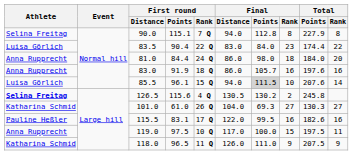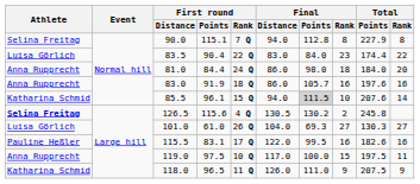 <table class="wikitable" style="font-size:90%">
 <tr>
 <th rowspan=2>Athlete</th>
 <th rowspan=2>Event</th>
 <th colspan=3>First round</th>
 <th colspan=3>Final</th>
 <th colspan=2>Total</th>
 </tr>
 <tr style="font-size:95%">
 <th>Distance</th>
 <th>Points</th>
 <th>Rank</th>
 <th>Distance</th>
 <th>Points</th>
 <th>Rank</th>
 <th>Points</th>
 <th>Rank</th>
 </tr>
 <tr align=center>
 <td align=left><a href='#'>Selina Freitag</a></td>
 <td align=left rowspan=5><a href='#'>Normal hill</a></td>
 <td>90.0</td>
 <td>115.1</td>
 <td>7 <strong>Q</strong></td>
 <td>94.0</td>
 <td>112.8</td>
 <td>8</td>
 <td>227.9</td>
 <td>8</td>
 </tr>
 <tr align=center>
 <td align=left><a href='#'>Luisa Görlich</a></td>
 <td>83.5</td>
 <td>90.4</td>
 <td>22 <strong>Q</strong></td>
 <td>83.0</td>
 <td>84.0</td>
 <td>23</td>
 <td>174.4</td>
 <td>22</td>
 </tr>
 <tr align=center>
 <td align=left><a href='#'>Anna Rupprecht</a></td>
 <td>81.0</td>
 <td>84.4</td>
 <td>24 <strong>Q</strong></td>
 <td>86.0</td>
 <td>98.0</td>
 <td>18</td>
 <td>184.0</td>
 <td>20</td>
 </tr>
 <tr align=center>
 <td align=left><a href='#'>Anna Rupprecht</a></td>
 <td>83.0</td>
 <td>91.9</td>
 <td>18 <strong>Q</strong></td>
 <td>86.0</td>
 <td>105.7</td>
 <td>16</td>
 <td>197.6</td>
 <td>16</td>
 </tr>
 <tr align=center>
-<td align=left><a href='#'>Luisa Görlich</a></td>
+<td align=left><a href='#'>Katharina Schmid</a></td>
 <td>85.5</td>
 <td>96.1</td>
 <td>15 <strong>Q</strong></td>
 <td>94.0</td>
 <td style="background: lightgrey;">111.5</td>
 <td>10</td>
 <td>207.6</td>
 <td>14</td>
 </tr>
 <tr align=center>
 <td align=left><strong><a href='#'>Selina Freitag</a></strong></td>
 <td align=left rowspan=5><a href='#'>Large hill</a></td>
 <td>126.5</td>
 <td>115.6</td>
 <td>4 <strong>Q</strong></td>
 <td>130.5</td>
 <td>130.2</td>
 <td>2</td>
 <td>245.8</td>
 <td></td>
 </tr>
 <tr align=center>
-<td align=left><a href='#'>Katharina Schmid</a></td>
+<td align=left><a href='#'>Luisa Görlich</a></td>
 <td>101.0</td>
 <td>61.0</td>
 <td>26 <strong>Q</strong></td>
 <td>104.0</td>
 <td>69.3</td>
 <td>27</td>
 <td>130.3</td>
 <td>27</td>
 </tr>
 <tr align=center>
 <td align=left><a href='#'>Pauline Heßler</a></td>
 <td>115.5</td>
 <td>83.1</td>
 <td>17 <strong>Q</strong></td>
 <td>122.0</td>
 <td>99.5</td>
 <td>16</td>
 <td>182.6</td>
 <td>16</td>
 </tr>
 <tr align=center>
 <td align=left><a href='#'>Anna Rupprecht</a></td>
 <td>119.0</td>
 <td>97.5</td>
 <td>10 <strong>Q</strong></td>
 <td>117.0</td>
 <td>100.0</td>
 <td>15</td>
 <td>197.5</td>
 <td>11</td>
 </tr>
 <tr align=center>
 <td align=left><a href='#'>Katharina Schmid</a></td>
 <td>118.0</td>
 <td>96.5</td>
 <td>11 <strong>Q</strong></td>
 <td>126.0</td>
 <td>111.0</td>
 <td>9</td>
 <td>207.5</td>
 <td>9</td>
 </tr>
 </table>
